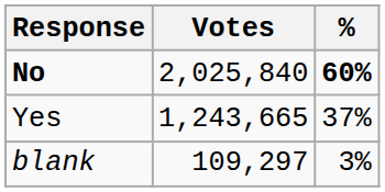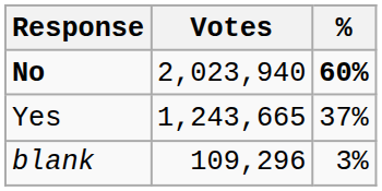 <table class=wikitable>
 <tr>
 <th>Response</th>
 <th>Votes</th>
 <th>%</th>
 </tr>
 <tr>
 <td><strong>No</strong></td>
-<td align="right">2,025,840</td>
+<td align="right">2,023,940</td>
 <td align="right"><strong>60%</strong></td>
 </tr>
 <tr>
 <td>Yes</td>
 <td align="right">1,243,665</td>
 <td align="right">37%</td>
 </tr>
 <tr>
 <td><em>blank</em></td>
-<td align="right">109,297</td>
+<td align="right">109,296</td>
 <td align="right">3%</td>
 </tr>
 </table>
